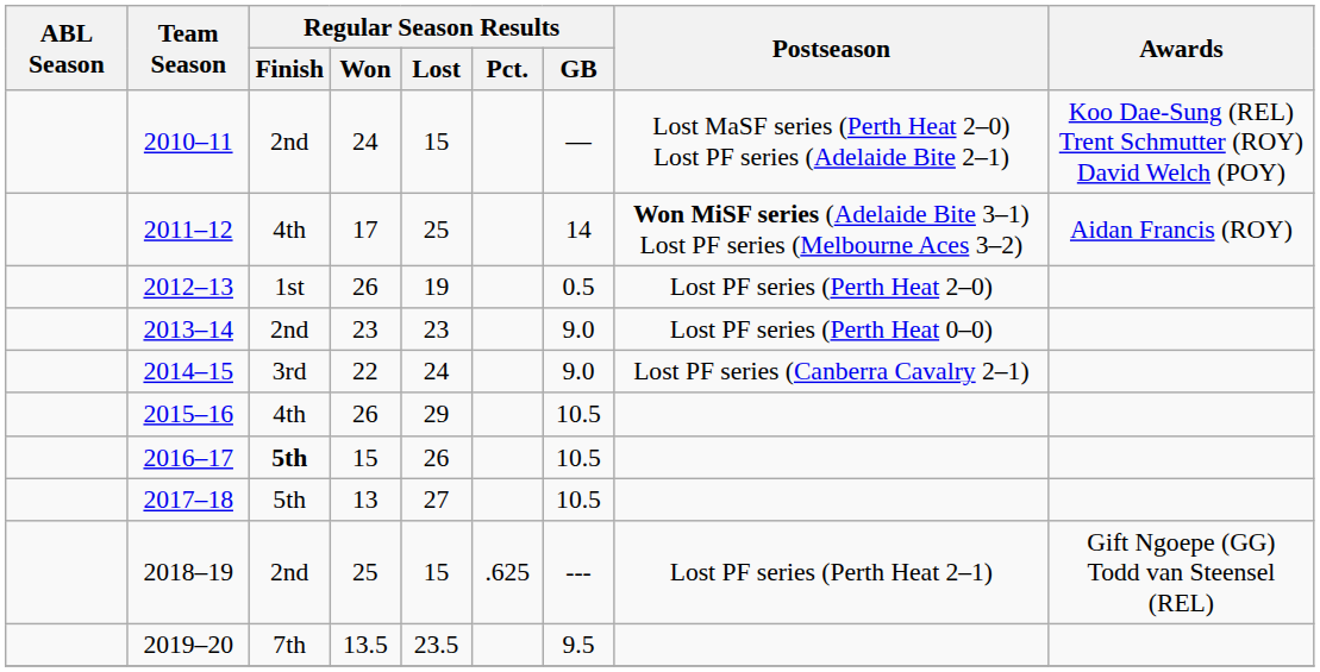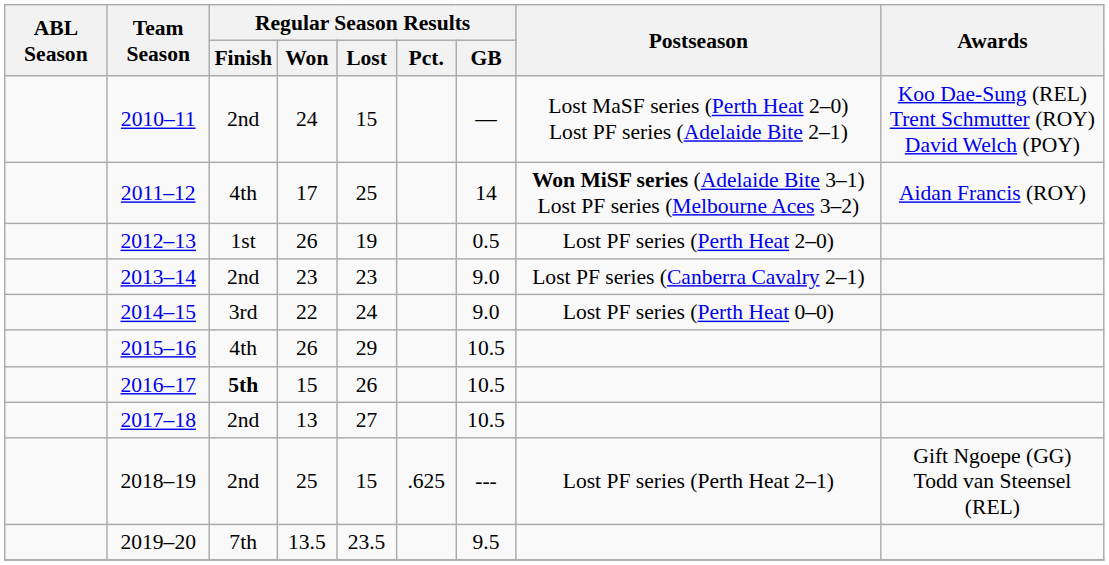 <table class="wikitable" style="font-size: 95%; text-align: center;">
 <tr>
 <th scope="col" rowspan=2 width=65>ABL<br>Season</th>
 <th scope="col" rowspan=2 width=65>Team<br>Season</th>
 <th scope="colgroup" colspan=5>Regular Season Results</th>
 <th scope="col" rowspan=2 width=250>Postseason</th>
 <th scope="col" rowspan=2 width=150>Awards</th>
 </tr>
 <tr>
 <th scope="col" width=35>Finish</th>
 <th scope="col" width=35>Won</th>
 <th scope="col" width=35>Lost</th>
 <th scope="col" width=35>Pct.</th>
 <th scope="col" width=35>GB</th>
 </tr>
 <tr>
 <td></td>
 <td><a href='#'>2010–11</a></td>
 <td>2nd</td>
 <td>24</td>
 <td>15</td>
 <td></td>
 <td>—</td>
 <td>Lost MaSF series (<a href='#'>Perth Heat</a> 2–0)<br>Lost PF series (<a href='#'>Adelaide Bite</a> 2–1)</td>
 <td><a href='#'>Koo Dae-Sung</a> (REL)<br><a href='#'>Trent Schmutter</a> (ROY)<br><a href='#'>David Welch</a> (POY)</td>
 </tr>
 <tr>
 <td></td>
 <td><a href='#'>2011–12</a></td>
 <td>4th</td>
 <td>17</td>
 <td>25</td>
 <td></td>
 <td>14</td>
 <td><strong>Won MiSF series</strong> (<a href='#'>Adelaide Bite</a> 3–1)<br>Lost PF series (<a href='#'>Melbourne Aces</a> 3–2)</td>
 <td><a href='#'>Aidan Francis</a> (ROY)</td>
 </tr>
 <tr>
 <td></td>
 <td><a href='#'>2012–13</a></td>
 <td>1st</td>
 <td>26</td>
 <td>19</td>
 <td></td>
 <td>0.5</td>
 <td>Lost PF series (<a href='#'>Perth Heat</a> 2–0)</td>
 <td></td>
 </tr>
 <tr>
 <td></td>
 <td><a href='#'>2013–14</a></td>
 <td>2nd</td>
 <td>23</td>
 <td>23</td>
 <td></td>
 <td>9.0</td>
-<td>Lost PF series (<a href='#'>Perth Heat</a> 0–0)</td>
+<td>Lost PF series (<a href='#'>Canberra Cavalry</a> 2–1)</td>
 <td></td>
 </tr>
 <tr>
 <td></td>
 <td><a href='#'>2014–15</a></td>
 <td>3rd</td>
 <td>22</td>
 <td>24</td>
 <td></td>
 <td>9.0</td>
-<td>Lost PF series (<a href='#'>Canberra Cavalry</a> 2–1)</td>
+<td>Lost PF series (<a href='#'>Perth Heat</a> 0–0)</td>
 <td></td>
 </tr>
 <tr>
 <td></td>
 <td><a href='#'>2015–16</a></td>
 <td>4th</td>
 <td>26</td>
 <td>29</td>
 <td></td>
 <td>10.5</td>
 <td></td>
 <td></td>
 </tr>
 <tr>
 <td></td>
 <td><a href='#'>2016–17</a></td>
 <td><strong>5th</strong></td>
 <td>15</td>
 <td>26</td>
 <td></td>
 <td>10.5</td>
 <td></td>
 <td></td>
 </tr>
 <tr>
 <td></td>
 <td><a href='#'>2017–18</a></td>
-<td>5th</td>
+<td>2nd</td>
 <td>13</td>
 <td>27</td>
 <td></td>
 <td>10.5</td>
 <td></td>
 <td></td>
 </tr>
 <tr>
 <td></td>
 <td>2018–19</td>
 <td>2nd</td>
 <td>25</td>
 <td>15</td>
 <td>.625</td>
 <td>---</td>
 <td>Lost PF series (Perth Heat 2–1)</td>
 <td>Gift Ngoepe (GG)<br>Todd van Steensel (REL)</td>
 </tr>
 <tr>
 <td></td>
 <td>2019–20</td>
 <td>7th</td>
 <td>13.5</td>
 <td>23.5</td>
 <td></td>
 <td>9.5</td>
 <td></td>
 <td></td>
 </tr>
 <tr>
 </tr>
 </table>
